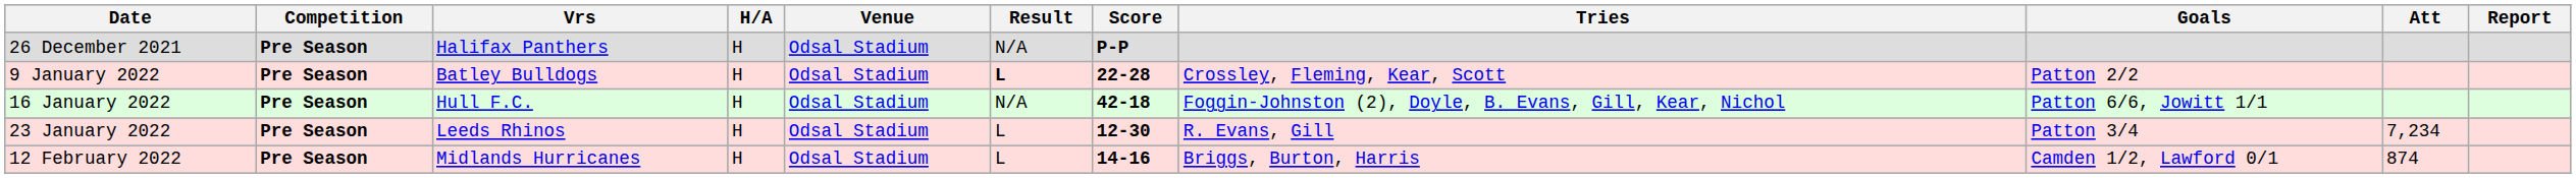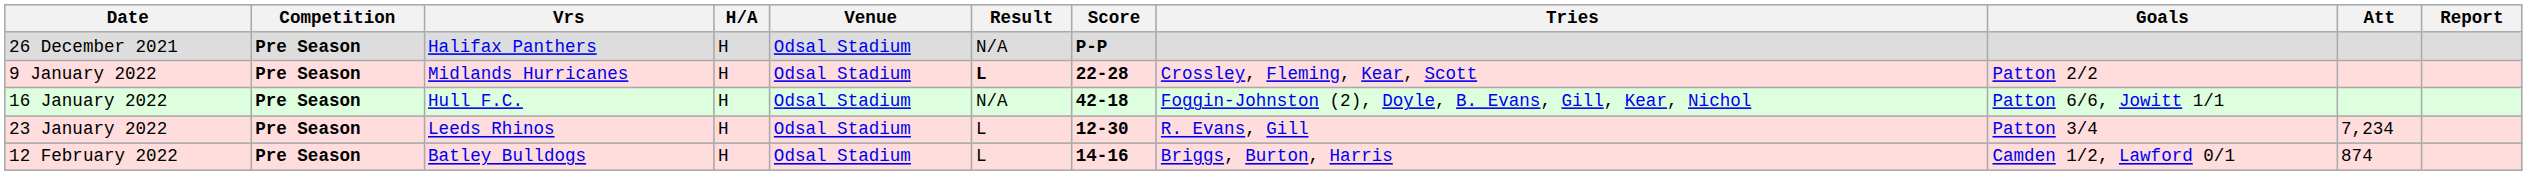 <table class="wikitable"  style="font-size:85%; width:100%;">
 <tr>
 <th>Date</th>
 <th>Competition</th>
 <th>Vrs</th>
 <th>H/A</th>
 <th>Venue</th>
 <th>Result</th>
 <th>Score</th>
 <th>Tries</th>
 <th>Goals</th>
 <th>Att</th>
 <th>Report</th>
 </tr>
 <tr style="background:#ddd;" width=20 | >
 <td>26 December 2021</td>
 <td><strong>Pre Season</strong></td>
 <td><a href='#'>Halifax Panthers</a></td>
 <td>H</td>
 <td><a href='#'>Odsal Stadium</a></td>
 <td>N/A</td>
 <td><strong>P-P</strong></td>
 <td></td>
 <td></td>
 <td></td>
 <td></td>
 </tr>
 <tr style="background:#ffdddd;" width=20 | >
 <td>9 January 2022</td>
 <td><strong>Pre Season</strong></td>
-<td><a href='#'>Batley Bulldogs</a></td>
+<td><a href='#'>Midlands Hurricanes</a></td>
 <td>H</td>
 <td><a href='#'>Odsal Stadium</a></td>
 <td><strong>L</strong></td>
 <td><strong>22-28</strong></td>
 <td><a href='#'>Crossley</a>, <a href='#'>Fleming</a>, <a href='#'>Kear</a>, <a href='#'>Scott</a></td>
 <td><a href='#'>Patton</a> 2/2</td>
 <td></td>
 <td></td>
 </tr>
 <tr style="background:#ddffdd;" width=20 | >
 <td>16 January 2022</td>
 <td><strong>Pre Season</strong></td>
 <td><a href='#'>Hull F.C.</a></td>
 <td>H</td>
 <td><a href='#'>Odsal Stadium</a></td>
 <td>N/A</td>
 <td><strong>42-18</strong></td>
 <td><a href='#'>Foggin-Johnston</a> (2), <a href='#'>Doyle</a>, <a href='#'>B. Evans</a>, <a href='#'>Gill</a>, <a href='#'>Kear</a>, <a href='#'>Nichol</a></td>
 <td><a href='#'>Patton</a> 6/6, <a href='#'>Jowitt</a> 1/1</td>
 <td></td>
 <td></td>
 </tr>
 <tr style="background:#ffdddd;" width=20 | >
 <td>23 January 2022</td>
 <td><strong>Pre Season</strong></td>
 <td><a href='#'>Leeds Rhinos</a></td>
 <td>H</td>
 <td><a href='#'>Odsal Stadium</a></td>
 <td>L</td>
 <td><strong>12-30</strong></td>
 <td><a href='#'>R. Evans</a>, <a href='#'>Gill</a></td>
 <td><a href='#'>Patton</a> 3/4</td>
 <td>7,234</td>
 <td></td>
 </tr>
 <tr style="background:#ffdddd;" width=20 | >
 <td>12 February 2022</td>
 <td><strong>Pre Season</strong></td>
-<td><a href='#'>Midlands Hurricanes</a></td>
+<td><a href='#'>Batley Bulldogs</a></td>
 <td>H</td>
 <td><a href='#'>Odsal Stadium</a></td>
 <td>L</td>
 <td><strong>14-16</strong></td>
 <td><a href='#'>Briggs</a>, <a href='#'>Burton</a>, <a href='#'>Harris</a></td>
 <td><a href='#'>Camden</a> 1/2, <a href='#'>Lawford</a> 0/1</td>
 <td>874</td>
 <td></td>
 </tr>
 </table>
